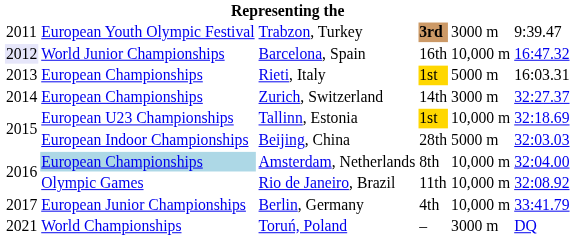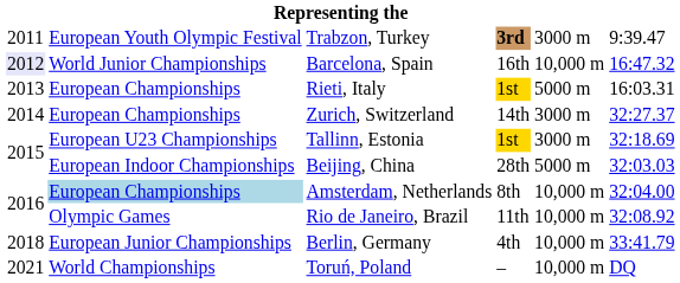 <table>
 <tr>
 <th colspan="6">Representing the </th>
 </tr>
 <tr>
 <td>2011</td>
 <td><a href='#'>European Youth Olympic Festival</a></td>
 <td><a href='#'>Trabzon</a>, Turkey</td>
 <td bgcolor=cc9966><strong>3rd</strong></td>
 <td>3000 m</td>
 <td>9:39.47</td>
 </tr>
 <tr>
 <td style="background: lavender;">2012</td>
 <td><a href='#'>World Junior Championships</a></td>
 <td><a href='#'>Barcelona</a>, Spain</td>
 <td>16th</td>
 <td>10,000 m</td>
 <td><a href='#'>16:47.32</a></td>
 </tr>
 <tr>
 <td>2013</td>
 <td><a href='#'>European Championships</a></td>
 <td><a href='#'>Rieti</a>, Italy</td>
 <td bgcolor=gold>1st</td>
 <td>5000 m</td>
 <td>16:03.31</td>
 </tr>
 <tr>
 <td>2014</td>
 <td><a href='#'>European Championships</a></td>
 <td><a href='#'>Zurich</a>, Switzerland</td>
 <td>14th</td>
 <td>3000 m</td>
 <td><a href='#'>32:27.37</a></td>
 </tr>
 <tr>
 <td rowspan=2>2015</td>
 <td><a href='#'>European U23 Championships</a></td>
 <td><a href='#'>Tallinn</a>, Estonia</td>
 <td bgcolor=gold>1st</td>
-<td>10,000 m</td>
+<td>3000 m</td>
 <td><a href='#'>32:18.69</a></td>
 </tr>
 <tr>
 <td><a href='#'>European Indoor Championships</a></td>
 <td><a href='#'>Beijing</a>, China</td>
 <td>28th</td>
 <td>5000 m</td>
 <td><a href='#'>32:03.03</a></td>
 </tr>
 <tr>
 <td rowspan=2>2016</td>
 <td style="background: lightblue;"><a href='#'>European Championships</a></td>
 <td><a href='#'>Amsterdam</a>, Netherlands</td>
 <td>8th</td>
 <td>10,000 m</td>
 <td><a href='#'>32:04.00</a></td>
 </tr>
 <tr>
 <td><a href='#'>Olympic Games</a></td>
 <td><a href='#'>Rio de Janeiro</a>, Brazil</td>
 <td>11th</td>
 <td>10,000 m</td>
 <td><a href='#'>32:08.92</a></td>
 </tr>
 <tr>
-<td>2017</td>
+<td>2018</td>
 <td><a href='#'>European Junior Championships</a></td>
 <td><a href='#'>Berlin</a>, Germany</td>
 <td>4th</td>
 <td>10,000 m</td>
 <td><a href='#'>33:41.79</a></td>
 </tr>
 <tr>
 <td>2021</td>
 <td><a href='#'>World Championships</a></td>
 <td><a href='#'>Toruń, Poland</a></td>
 <td>–</td>
-<td>3000 m</td>
+<td>10,000 m</td>
 <td><a href='#'>DQ</a></td>
 </tr>
 </table>
